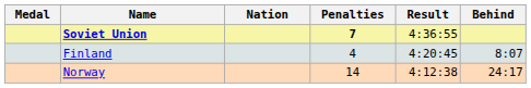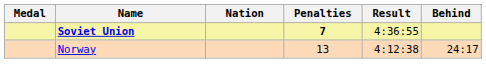 <table class=wikitable style="border:1px solid #AAAAAA;font-size:90%">
 <tr bgcolor="#E4E4E4">
 <th style="border-bottom:1px solid #AAAAAA" width=50>Medal</th>
 <th style="border-bottom:1px solid #AAAAAA" width=160>Name</th>
 <th style="border-bottom:1px solid #AAAAAA" width=80>Nation</th>
 <th style="border-bottom:1px solid #AAAAAA" width=80>Penalties</th>
 <th style="border-bottom:1px solid #AAAAAA" width=60>Result</th>
 <th style="border-bottom:1px solid #AAAAAA" width=60>Behind</th>
 </tr>
 <tr bgcolor="#F7F6A8">
 <td align="center"></td>
 <td><strong><a href='#'>Soviet Union</a></strong></td>
 <td align="center"></td>
 <td align="center"><strong>7</strong></td>
 <td align="right">4:36:55</td>
 <td align="right"></td>
 </tr>
-<tr bgcolor="#DCE5E5">
-<td align="center"></td>
-<td><a href='#'>Finland</a></td>
-<td align="center"></td>
-<td align="center">4</td>
-<td align="right">4:20:45</td>
-<td align="right">8:07</td>
-</tr>
 <tr bgcolor="#FFDAB9">
 <td align="center"></td>
 <td><a href='#'>Norway</a></td>
 <td align="center"></td>
-<td align="center">14</td>
+<td align="center">13</td>
 <td align="right">4:12:38</td>
 <td align="right">24:17</td>
 </tr>
 </table>
